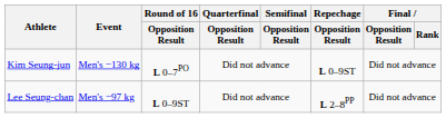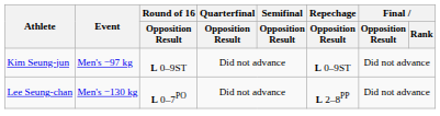 <table class="wikitable" style="font-size:90%">
 <tr>
 <th rowspan=2>Athlete</th>
 <th rowspan=2>Event</th>
 <th>Round of 16</th>
 <th>Quarterfinal</th>
 <th>Semifinal</th>
 <th>Repechage</th>
 <th colspan=2>Final / </th>
 </tr>
 <tr style="font-size: 95%">
 <th>Opposition<br>Result</th>
 <th>Opposition<br>Result</th>
 <th>Opposition<br>Result</th>
 <th>Opposition<br>Result</th>
 <th>Opposition<br>Result</th>
 <th>Rank</th>
 </tr>
 <tr align=center>
 <td align=left><a href='#'>Kim Seung-jun</a></td>
-<td align=left><a href='#'>Men's −130 kg</a></td>
-<td><br><strong>L</strong> 0–7<sup>PO</sup></td>
+<td align=left><a href='#'>Men's −97 kg</a></td>
+<td><br><strong>L</strong> 0–9ST</td>
 <td colspan=2>Did not advance</td>
 <td><br><strong>L</strong> 0–9ST</td>
 <td colspan=2>Did not advance</td>
 </tr>
 <tr align=center>
 <td align=left><a href='#'>Lee Seung-chan</a></td>
-<td align=left><a href='#'>Men's −97 kg</a></td>
-<td><br><strong>L</strong> 0–9ST</td>
+<td align=left><a href='#'>Men's −130 kg</a></td>
+<td><br><strong>L</strong> 0–7<sup>PO</sup></td>
 <td colspan=2>Did not advance</td>
 <td><br><strong>L</strong> 2–8<sup>PP</sup></td>
 <td colspan=2>Did not advance</td>
 </tr>
 </table>
